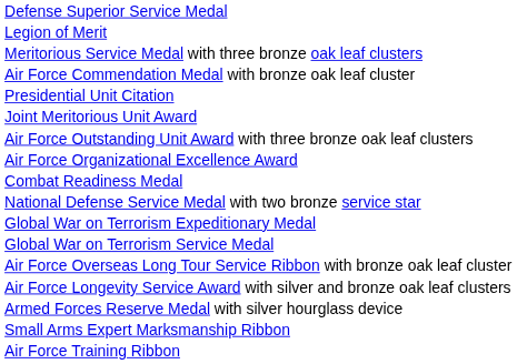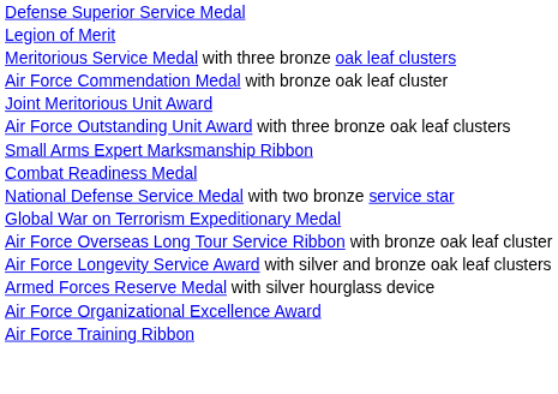 <table>
 <tr>
 <td></td>
 <td><a href='#'>Defense Superior Service Medal</a></td>
 </tr>
 <tr>
 <td></td>
 <td><a href='#'>Legion of Merit</a></td>
 </tr>
 <tr>
 <td></td>
 <td><a href='#'>Meritorious Service Medal</a> with three bronze <a href='#'>oak leaf clusters</a></td>
 </tr>
 <tr>
 <td></td>
 <td><a href='#'>Air Force Commendation Medal</a> with bronze oak leaf cluster</td>
 </tr>
 <tr>
 <td></td>
-<td><a href='#'>Presidential Unit Citation</a></td>
-</tr>
-<tr>
-<td></td>
 <td><a href='#'>Joint Meritorious Unit Award</a></td>
 </tr>
 <tr>
 <td></td>
 <td><a href='#'>Air Force Outstanding Unit Award</a> with three bronze oak leaf clusters</td>
 </tr>
 <tr>
 <td></td>
-<td><a href='#'>Air Force Organizational Excellence Award</a></td>
+<td><a href='#'>Small Arms Expert Marksmanship Ribbon</a></td>
 </tr>
 <tr>
 <td></td>
 <td><a href='#'>Combat Readiness Medal</a></td>
 </tr>
 <tr>
 <td></td>
 <td><a href='#'>National Defense Service Medal</a> with two bronze <a href='#'>service star</a></td>
 </tr>
 <tr>
 <td></td>
 <td><a href='#'>Global War on Terrorism Expeditionary Medal</a></td>
 </tr>
 <tr>
 <td></td>
-<td><a href='#'>Global War on Terrorism Service Medal</a></td>
-</tr>
-<tr>
-<td></td>
 <td><a href='#'>Air Force Overseas Long Tour Service Ribbon</a> with bronze oak leaf cluster</td>
 </tr>
 <tr>
 <td></td>
 <td><a href='#'>Air Force Longevity Service Award</a> with silver and bronze oak leaf clusters</td>
 </tr>
 <tr>
 <td></td>
 <td><a href='#'>Armed Forces Reserve Medal</a> with silver hourglass device</td>
 </tr>
 <tr>
 <td></td>
-<td><a href='#'>Small Arms Expert Marksmanship Ribbon</a></td>
+<td><a href='#'>Air Force Organizational Excellence Award</a></td>
 </tr>
 <tr>
 <td></td>
 <td><a href='#'>Air Force Training Ribbon</a></td>
 </tr>
 <tr>
 </tr>
 </table>
